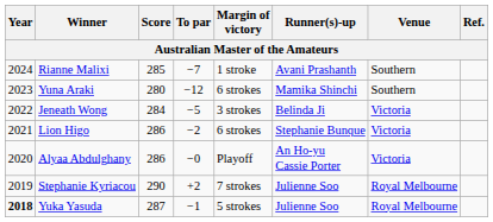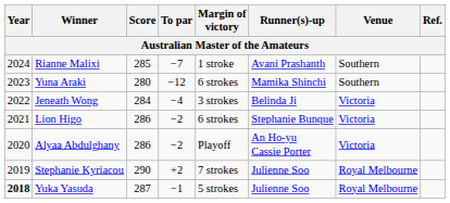 <table class="wikitable" style="font-size:95%;">
 <tr>
 <th>Year</th>
 <th>Winner</th>
 <th>Score</th>
 <th>To par</th>
 <th>Margin of<br>victory</th>
 <th>Runner(s)-up</th>
 <th>Venue</th>
 <th>Ref.</th>
 </tr>
 <tr>
 <th colspan="8">Australian Master of the Amateurs</th>
 </tr>
 <tr>
 <td>2024</td>
 <td> <a href='#'>Rianne Malixi</a></td>
 <td align=center>285</td>
 <td align=center>−7</td>
 <td>1 stroke</td>
 <td> <a href='#'>Avani Prashanth</a></td>
 <td>Southern</td>
 <td></td>
 </tr>
 <tr>
 <td>2023</td>
 <td> <a href='#'>Yuna Araki</a></td>
 <td align=center>280</td>
 <td align=center>−12</td>
 <td>6 strokes</td>
 <td> <a href='#'>Mamika Shinchi</a></td>
 <td>Southern</td>
 <td></td>
 </tr>
 <tr>
 <td>2022</td>
 <td> <a href='#'>Jeneath Wong</a></td>
 <td align=center>284</td>
-<td align=center>−5</td>
+<td align=center>−4</td>
 <td>3 strokes</td>
 <td> <a href='#'>Belinda Ji</a></td>
 <td><a href='#'>Victoria</a></td>
 <td></td>
 </tr>
 <tr>
 <td>2021</td>
 <td> <a href='#'>Lion Higo</a></td>
 <td align=center>286</td>
 <td align=center>−2</td>
 <td>6 strokes</td>
 <td> <a href='#'>Stephanie Bunque</a></td>
 <td><a href='#'>Victoria</a></td>
 <td></td>
 </tr>
 <tr>
 <td>2020</td>
 <td> <a href='#'>Alyaa Abdulghany</a></td>
 <td align=center>286</td>
-<td align=center>−0</td>
+<td align=center>−2</td>
 <td>Playoff</td>
 <td> <a href='#'>An Ho-yu</a><br> <a href='#'>Cassie Porter</a></td>
 <td><a href='#'>Victoria</a></td>
 <td></td>
 </tr>
 <tr>
 <td>2019</td>
 <td> <a href='#'>Stephanie Kyriacou</a></td>
 <td align=center>290</td>
 <td align=center>+2</td>
 <td>7 strokes</td>
 <td> <a href='#'>Julienne Soo</a></td>
 <td><a href='#'>Royal Melbourne</a></td>
 <td></td>
 </tr>
 <tr>
 <td><strong>2018</strong></td>
 <td> <a href='#'>Yuka Yasuda</a></td>
 <td align=center>287</td>
 <td align=center>−1</td>
 <td>5 strokes</td>
 <td> <a href='#'>Julienne Soo</a></td>
 <td><a href='#'>Royal Melbourne</a></td>
 <td></td>
 </tr>
 </table>
